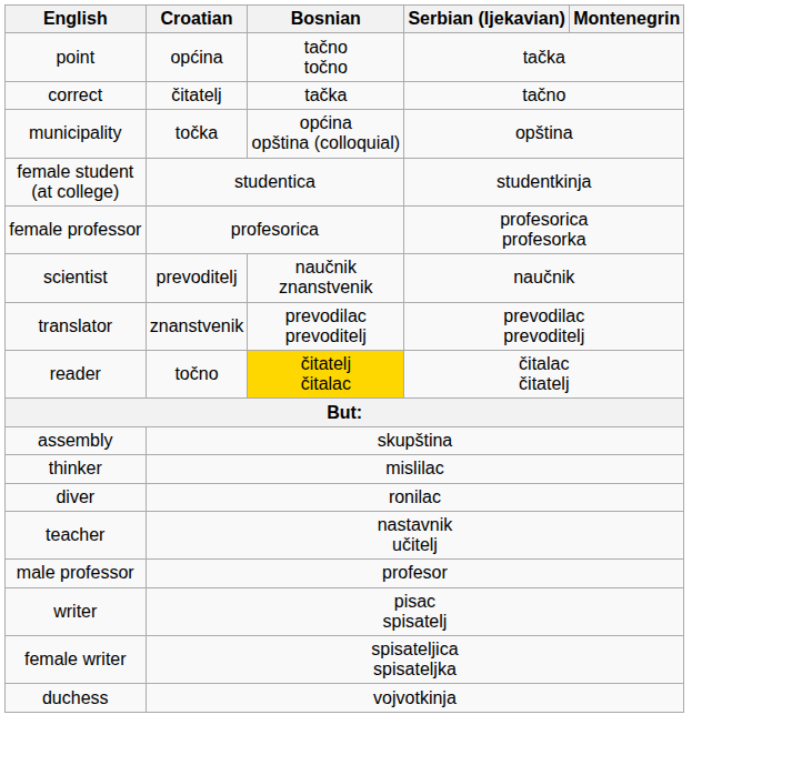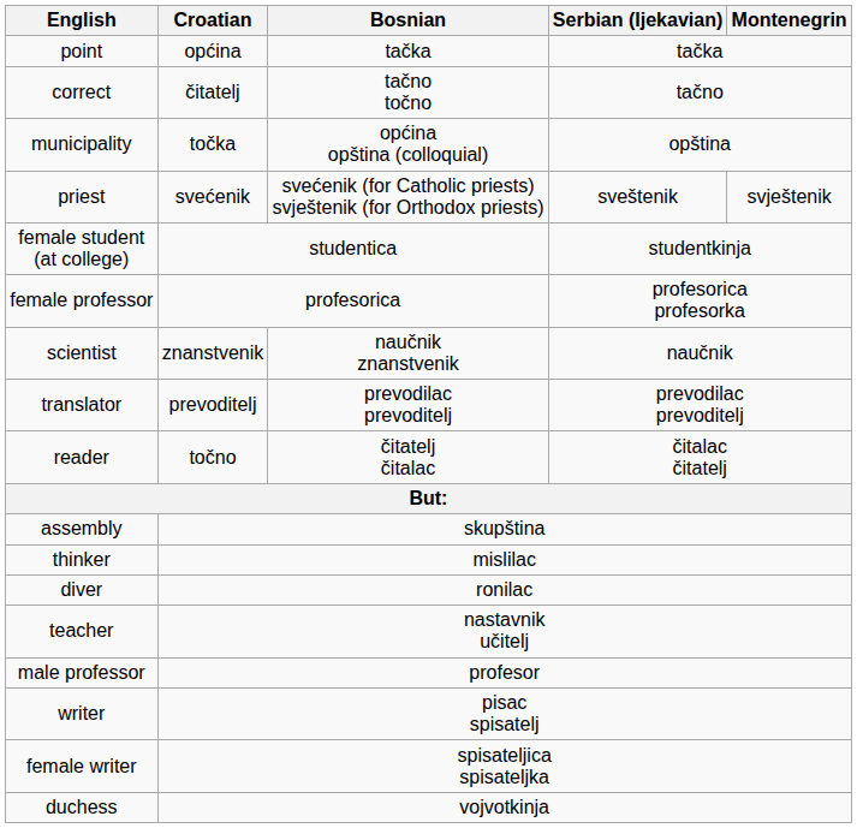 <table class="wikitable" style="text-align: center;">
 <tr>
 <th>English</th>
 <th>Croatian</th>
 <th>Bosnian</th>
 <th>Serbian (Ijekavian)</th>
 <th>Montenegrin</th>
 </tr>
 <tr>
 <td>point</td>
 <td>općina</td>
-<td>tačno<br>točno</td>
+<td>tačka</td>
 <td colspan="2">tačka</td>
 </tr>
 <tr>
 <td>correct</td>
 <td>čitatelj</td>
-<td>tačka</td>
+<td>tačno<br>točno</td>
 <td colspan="2">tačno</td>
 </tr>
 <tr>
 <td>municipality</td>
 <td>točka</td>
 <td>općina<br>opština (colloquial)</td>
 <td colspan="2">opština</td>
+</tr>
+<tr>
+<td>priest</td>
+<td>svećenik</td>
+<td>svećenik (for Catholic priests)<br>svještenik (for Orthodox priests)</td>
+<td>sveštenik</td>
+<td>svještenik</td>
 </tr>
 <tr>
 <td>female student<br>(at college)</td>
 <td colspan="2">studentica</td>
 <td colspan="2">studentkinja</td>
 </tr>
 <tr>
 <td>female professor</td>
 <td colspan="2">profesorica</td>
 <td colspan="2">profesorica<br>profesorka</td>
 </tr>
 <tr>
 <td>scientist</td>
-<td>prevoditelj</td>
+<td>znanstvenik</td>
 <td>naučnik<br>znanstvenik</td>
 <td colspan="2">naučnik</td>
 </tr>
 <tr>
 <td>translator</td>
-<td>znanstvenik</td>
+<td>prevoditelj</td>
 <td>prevodilac<br>prevoditelj</td>
 <td colspan="2">prevodilac<br>prevoditelj</td>
 </tr>
 <tr>
 <td>reader</td>
 <td>točno</td>
-<td style="background: gold;">čitatelj<br>čitalac</td>
+<td>čitatelj<br>čitalac</td>
 <td colspan="2">čitalac<br>čitatelj</td>
 </tr>
 <tr>
 <th colspan="5">But:</th>
 </tr>
 <tr>
 <td>assembly</td>
 <td colspan="4">skupština</td>
 </tr>
 <tr>
 <td>thinker</td>
 <td colspan="4">mislilac</td>
 </tr>
 <tr>
 <td>diver</td>
 <td colspan="4">ronilac</td>
 </tr>
 <tr>
 <td>teacher</td>
 <td colspan="4">nastavnik<br>učitelj</td>
 </tr>
 <tr>
 <td>male professor</td>
 <td colspan="4">profesor</td>
 </tr>
 <tr>
 <td>writer</td>
 <td colspan="4">pisac<br>spisatelj</td>
 </tr>
 <tr>
 <td>female writer</td>
 <td colspan="4">spisateljica<br>spisateljka</td>
 </tr>
 <tr>
 <td>duchess</td>
 <td colspan="4">vojvotkinja</td>
 </tr>
 </table>
